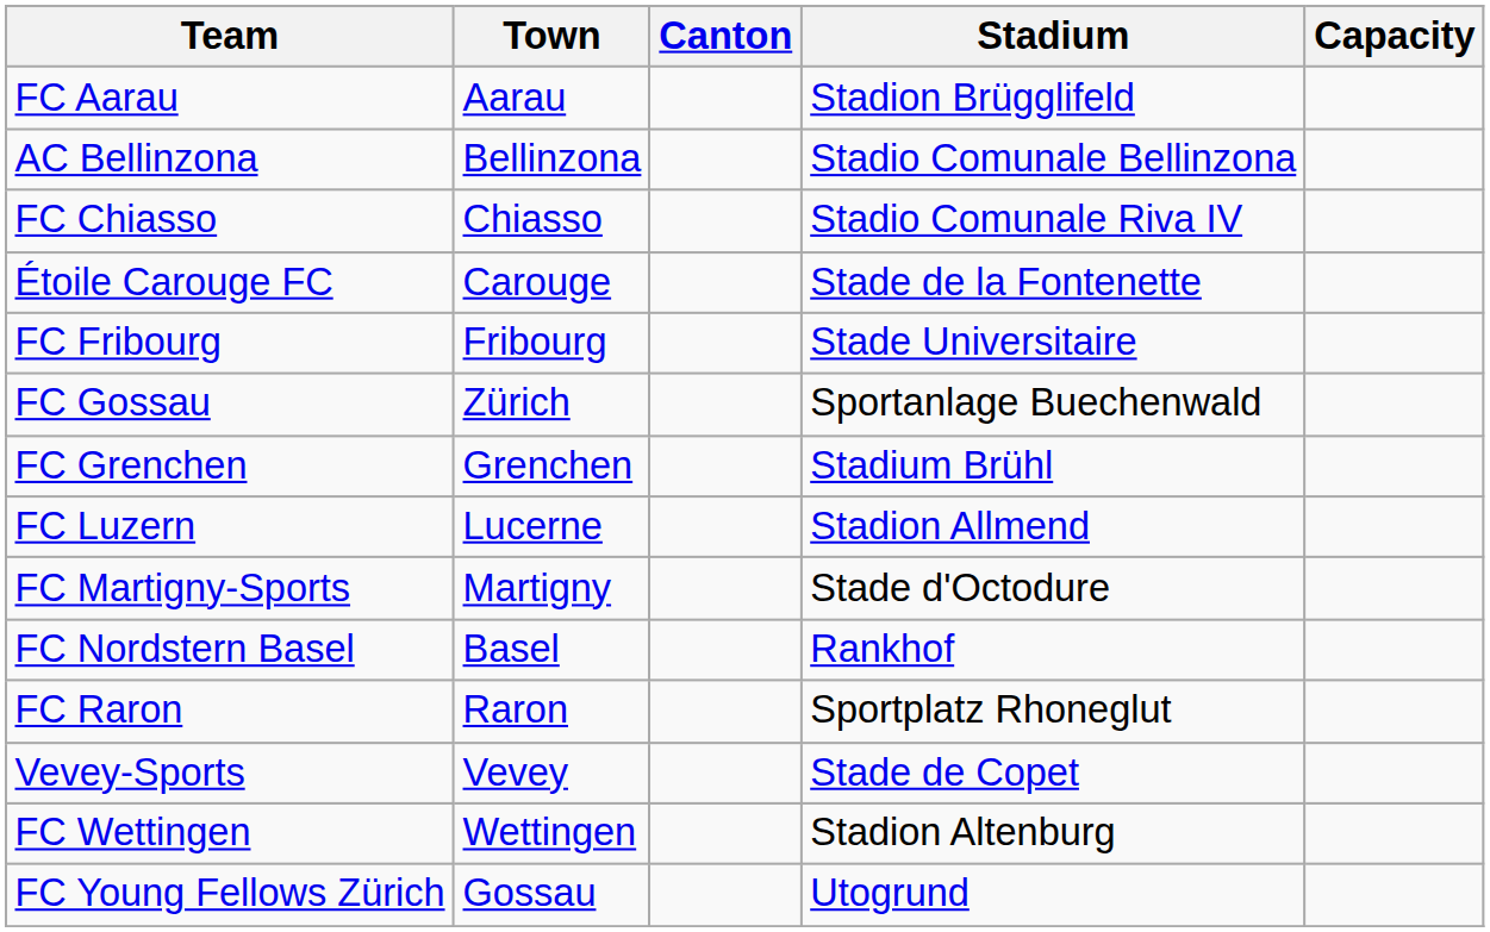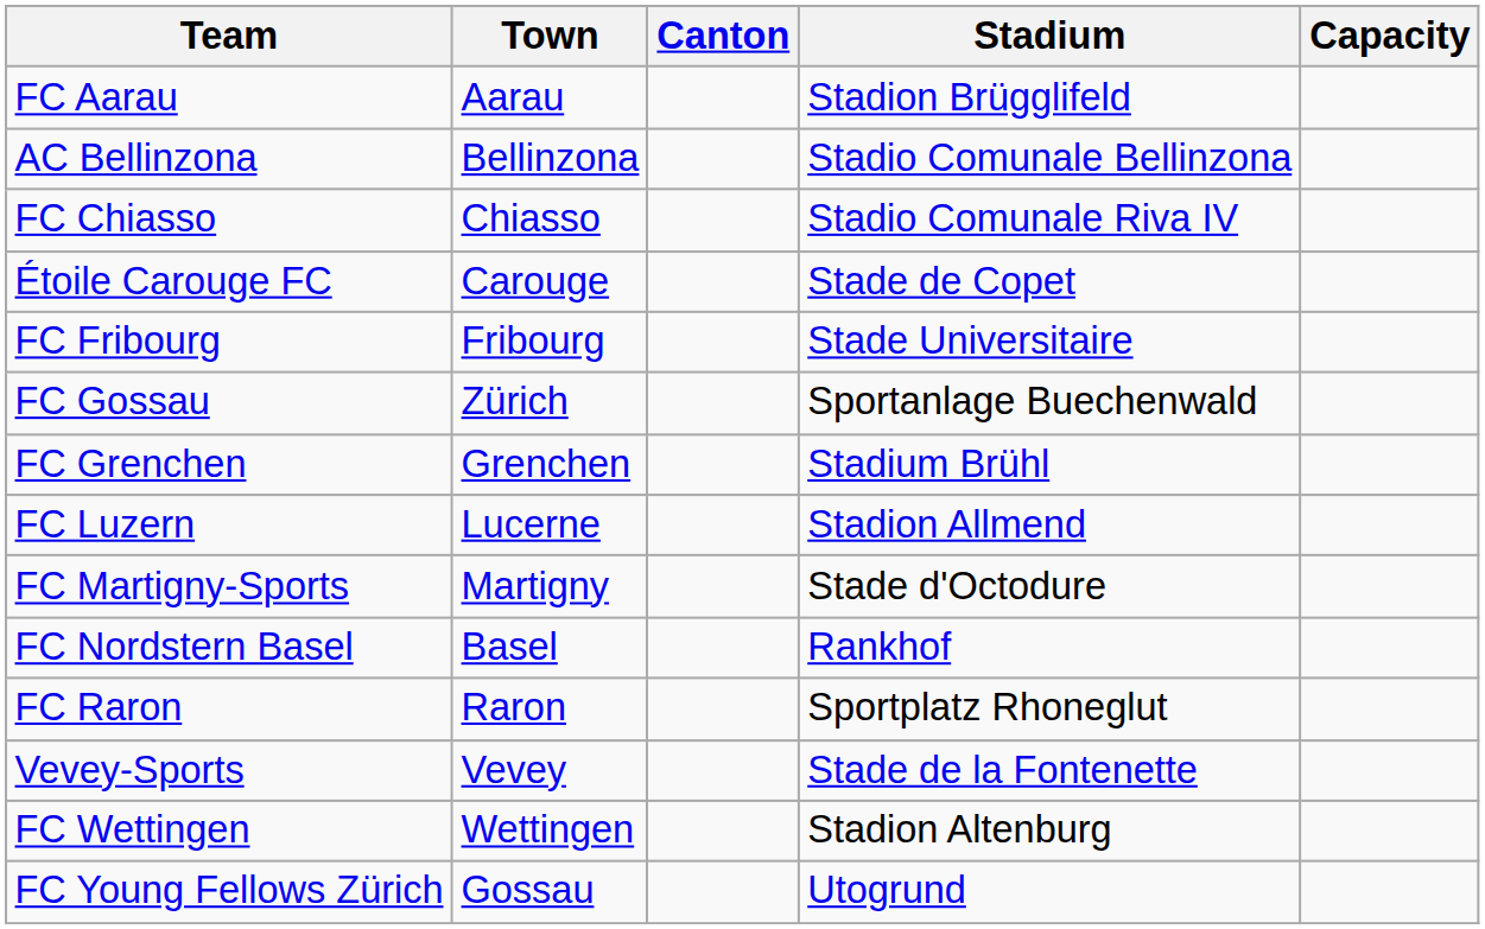 <table class="wikitable sortable" style="text-align: left;">
 <tr>
 <th>Team</th>
 <th>Town</th>
 <th><a href='#'>Canton</a></th>
 <th>Stadium</th>
 <th>Capacity</th>
 </tr>
 <tr>
 <td><a href='#'>FC Aarau</a></td>
 <td><a href='#'>Aarau</a></td>
 <td></td>
 <td><a href='#'>Stadion Brügglifeld</a></td>
 <td></td>
 </tr>
 <tr>
 <td><a href='#'>AC Bellinzona</a></td>
 <td><a href='#'>Bellinzona</a></td>
 <td></td>
 <td><a href='#'>Stadio Comunale Bellinzona</a></td>
 <td></td>
 </tr>
 <tr>
 <td><a href='#'>FC Chiasso</a></td>
 <td><a href='#'>Chiasso</a></td>
 <td></td>
 <td><a href='#'>Stadio Comunale Riva IV</a></td>
 <td></td>
 </tr>
 <tr>
 <td><a href='#'>Étoile Carouge FC</a></td>
 <td><a href='#'>Carouge</a></td>
 <td></td>
-<td><a href='#'>Stade de la Fontenette</a></td>
+<td><a href='#'>Stade de Copet</a></td>
 <td></td>
 </tr>
 <tr>
 <td><a href='#'>FC Fribourg</a></td>
 <td><a href='#'>Fribourg</a></td>
 <td></td>
 <td><a href='#'>Stade Universitaire</a></td>
 <td></td>
 </tr>
 <tr>
 <td><a href='#'>FC Gossau</a></td>
 <td><a href='#'>Zürich</a></td>
 <td></td>
 <td>Sportanlage Buechenwald</td>
 <td></td>
 </tr>
 <tr>
 <td><a href='#'>FC Grenchen</a></td>
 <td><a href='#'>Grenchen</a></td>
 <td></td>
 <td><a href='#'>Stadium Brühl</a></td>
 <td></td>
 </tr>
 <tr>
 <td><a href='#'>FC Luzern</a></td>
 <td><a href='#'>Lucerne</a></td>
 <td></td>
 <td><a href='#'>Stadion Allmend</a></td>
 <td></td>
 </tr>
 <tr>
 <td><a href='#'>FC Martigny-Sports</a></td>
 <td><a href='#'>Martigny</a></td>
 <td></td>
 <td>Stade d'Octodure</td>
 <td></td>
 </tr>
 <tr>
 <td><a href='#'>FC Nordstern Basel</a></td>
 <td><a href='#'>Basel</a></td>
 <td></td>
 <td><a href='#'>Rankhof</a></td>
 <td></td>
 </tr>
 <tr>
 <td><a href='#'>FC Raron</a></td>
 <td><a href='#'>Raron</a></td>
 <td></td>
 <td>Sportplatz Rhoneglut</td>
 <td></td>
 </tr>
 <tr>
 <td><a href='#'>Vevey-Sports</a></td>
 <td><a href='#'>Vevey</a></td>
 <td></td>
-<td><a href='#'>Stade de Copet</a></td>
+<td><a href='#'>Stade de la Fontenette</a></td>
 <td></td>
 </tr>
 <tr>
 <td><a href='#'>FC Wettingen</a></td>
 <td><a href='#'>Wettingen</a></td>
 <td></td>
 <td>Stadion Altenburg</td>
 <td></td>
 </tr>
 <tr>
 <td><a href='#'>FC Young Fellows Zürich</a></td>
 <td><a href='#'>Gossau</a></td>
 <td></td>
 <td><a href='#'>Utogrund</a></td>
 <td></td>
 </tr>
 <tr>
 </tr>
 </table>
